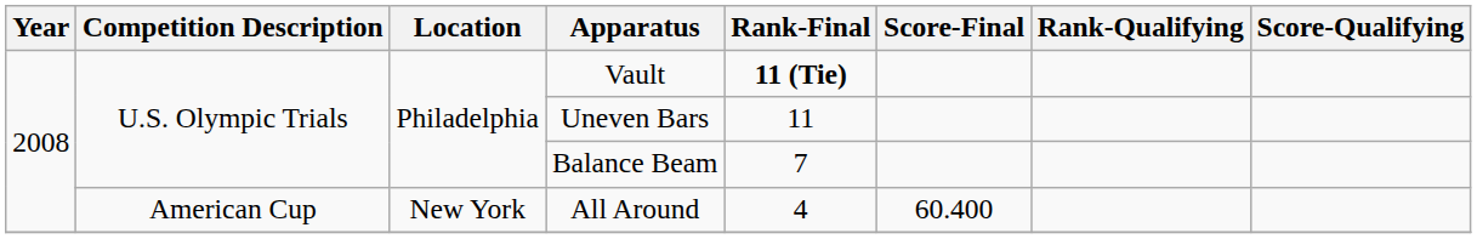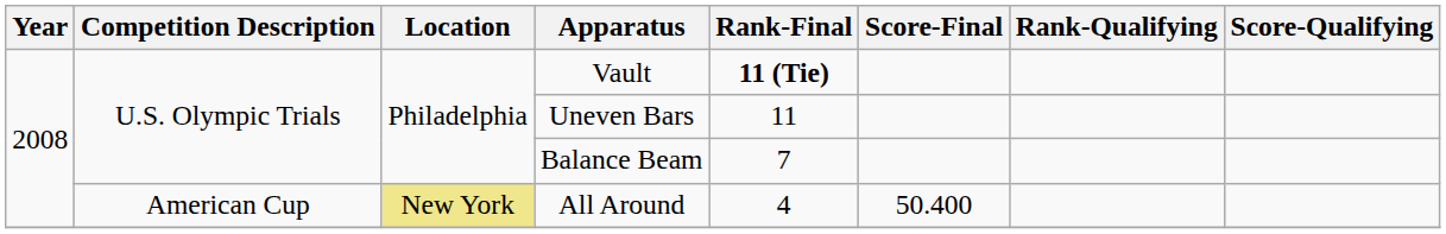 <table class="wikitable" style="text-align:center">
 <tr>
 <th>Year</th>
 <th>Competition Description</th>
 <th>Location</th>
 <th>Apparatus</th>
 <th>Rank-Final</th>
 <th>Score-Final</th>
 <th>Rank-Qualifying</th>
 <th>Score-Qualifying</th>
 </tr>
 <tr>
 <td rowspan="4">2008</td>
 <td rowspan="3">U.S. Olympic Trials</td>
 <td rowspan="3">Philadelphia</td>
 <td>Vault</td>
 <td><strong>11 (Tie)</strong></td>
 <td></td>
 <td></td>
 <td></td>
 </tr>
 <tr>
 <td>Uneven Bars</td>
 <td>11</td>
 <td></td>
 <td></td>
 <td></td>
 </tr>
 <tr>
 <td>Balance Beam</td>
 <td>7</td>
 <td></td>
 <td></td>
 <td></td>
 </tr>
 <tr>
 <td>American Cup</td>
-<td>New York</td>
+<td style="background: khaki;">New York</td>
 <td>All Around</td>
 <td>4</td>
-<td>60.400</td>
+<td>50.400</td>
 <td></td>
 <td></td>
 </tr>
 <tr>
 </tr>
 </table>
